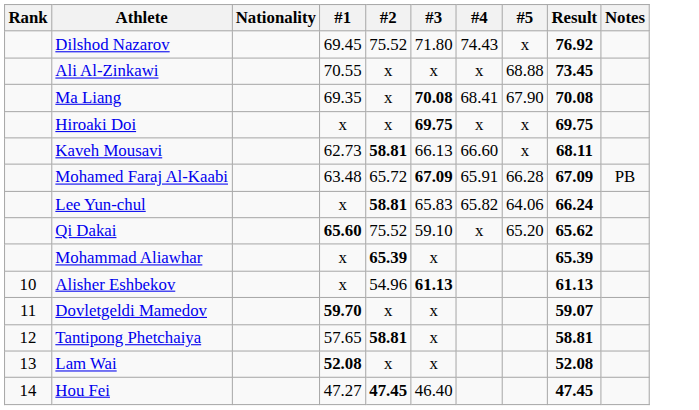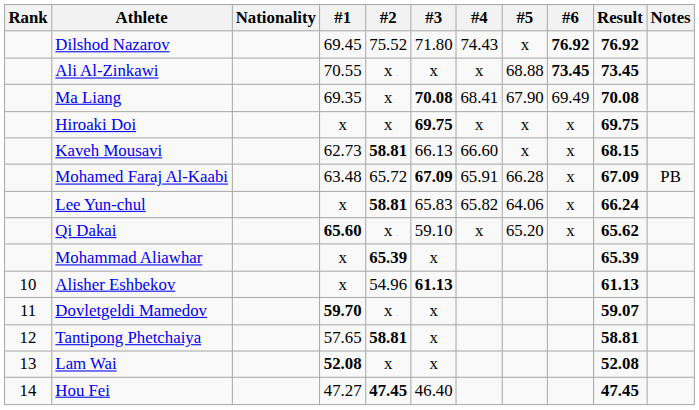 <table class="wikitable sortable" style="text-align:center">
 <tr>
 <th>Rank</th>
 <th>Athlete</th>
 <th>Nationality</th>
 <th>#1</th>
 <th>#2</th>
 <th>#3</th>
 <th>#4</th>
 <th>#5</th>
+<th>#6</th>
 <th>Result</th>
 <th>Notes</th>
 </tr>
 <tr>
 <td></td>
 <td align="left"><a href='#'>Dilshod Nazarov</a></td>
 <td align=left></td>
 <td>69.45</td>
 <td>75.52</td>
 <td>71.80</td>
 <td>74.43</td>
 <td>x</td>
 <td><strong>76.92</strong></td>
+<td><strong>76.92</strong></td>
 <td></td>
 </tr>
 <tr>
 <td></td>
 <td align="left"><a href='#'>Ali Al-Zinkawi</a></td>
 <td align=left></td>
 <td>70.55</td>
 <td>x</td>
 <td>x</td>
 <td>x</td>
 <td>68.88</td>
 <td><strong>73.45</strong></td>
+<td><strong>73.45</strong></td>
 <td></td>
 </tr>
 <tr>
 <td></td>
 <td align="left"><a href='#'>Ma Liang</a></td>
 <td align=left></td>
 <td>69.35</td>
 <td>x</td>
 <td><strong>70.08</strong></td>
 <td>68.41</td>
 <td>67.90</td>
+<td>69.49</td>
 <td><strong>70.08</strong></td>
 <td></td>
 </tr>
 <tr>
 <td></td>
 <td align="left"><a href='#'>Hiroaki Doi</a></td>
 <td align=left></td>
 <td>x</td>
 <td>x</td>
 <td><strong>69.75</strong></td>
+<td>x</td>
 <td>x</td>
 <td>x</td>
 <td><strong>69.75</strong></td>
 <td></td>
 </tr>
 <tr>
 <td></td>
 <td align="left"><a href='#'>Kaveh Mousavi</a></td>
 <td align=left></td>
 <td>62.73</td>
 <td><strong>58.81</strong></td>
 <td>66.13</td>
 <td>66.60</td>
 <td>x</td>
-<td><strong>68.11</strong></td>
+<td>x</td>
+<td><strong>68.15</strong></td>
 <td></td>
 </tr>
 <tr>
 <td></td>
 <td align="left"><a href='#'>Mohamed Faraj Al-Kaabi</a></td>
 <td align=left></td>
 <td>63.48</td>
 <td>65.72</td>
 <td><strong>67.09</strong></td>
 <td>65.91</td>
 <td>66.28</td>
+<td>x</td>
 <td><strong>67.09</strong></td>
 <td>PB</td>
 </tr>
 <tr>
 <td></td>
 <td align="left"><a href='#'>Lee Yun-chul</a></td>
 <td align=left></td>
 <td>x</td>
 <td><strong>58.81</strong></td>
 <td>65.83</td>
 <td>65.82</td>
 <td>64.06</td>
+<td>x</td>
 <td><strong>66.24</strong></td>
 <td></td>
 </tr>
 <tr>
 <td></td>
 <td align="left"><a href='#'>Qi Dakai</a></td>
 <td align=left></td>
 <td><strong>65.60</strong></td>
-<td>75.52</td>
+<td>x</td>
 <td>59.10</td>
 <td>x</td>
 <td>65.20</td>
+<td>x</td>
 <td><strong>65.62</strong></td>
 <td></td>
 </tr>
 <tr>
 <td></td>
 <td align="left"><a href='#'>Mohammad Aliawhar</a></td>
 <td align=left></td>
 <td>x</td>
 <td><strong>65.39</strong></td>
 <td>x</td>
+<td></td>
 <td></td>
 <td></td>
 <td><strong>65.39</strong></td>
 <td></td>
 </tr>
 <tr>
 <td>10</td>
 <td align="left"><a href='#'>Alisher Eshbekov</a></td>
 <td align=left></td>
 <td>x</td>
 <td>54.96</td>
 <td><strong>61.13</strong></td>
 <td></td>
 <td></td>
+<td></td>
 <td><strong>61.13</strong></td>
 <td></td>
 </tr>
 <tr>
 <td>11</td>
 <td align="left"><a href='#'>Dovletgeldi Mamedov</a></td>
 <td align=left></td>
 <td><strong>59.70</strong></td>
 <td>x</td>
 <td>x</td>
+<td></td>
 <td></td>
 <td></td>
 <td><strong>59.07</strong></td>
 <td></td>
 </tr>
 <tr>
 <td>12</td>
 <td align="left"><a href='#'>Tantipong Phetchaiya</a></td>
 <td align=left></td>
 <td>57.65</td>
 <td><strong>58.81</strong></td>
 <td>x</td>
 <td></td>
 <td></td>
+<td></td>
 <td><strong>58.81</strong></td>
 <td></td>
 </tr>
 <tr>
 <td>13</td>
 <td align="left"><a href='#'>Lam Wai</a></td>
 <td align=left></td>
 <td><strong>52.08</strong></td>
 <td>x</td>
 <td>x</td>
+<td></td>
 <td></td>
 <td></td>
 <td><strong>52.08</strong></td>
 <td></td>
 </tr>
 <tr>
 <td>14</td>
 <td align="left"><a href='#'>Hou Fei</a></td>
 <td align=left></td>
 <td>47.27</td>
 <td><strong>47.45</strong></td>
 <td>46.40</td>
 <td></td>
 <td></td>
+<td></td>
 <td><strong>47.45</strong></td>
 <td></td>
 </tr>
 </table>
